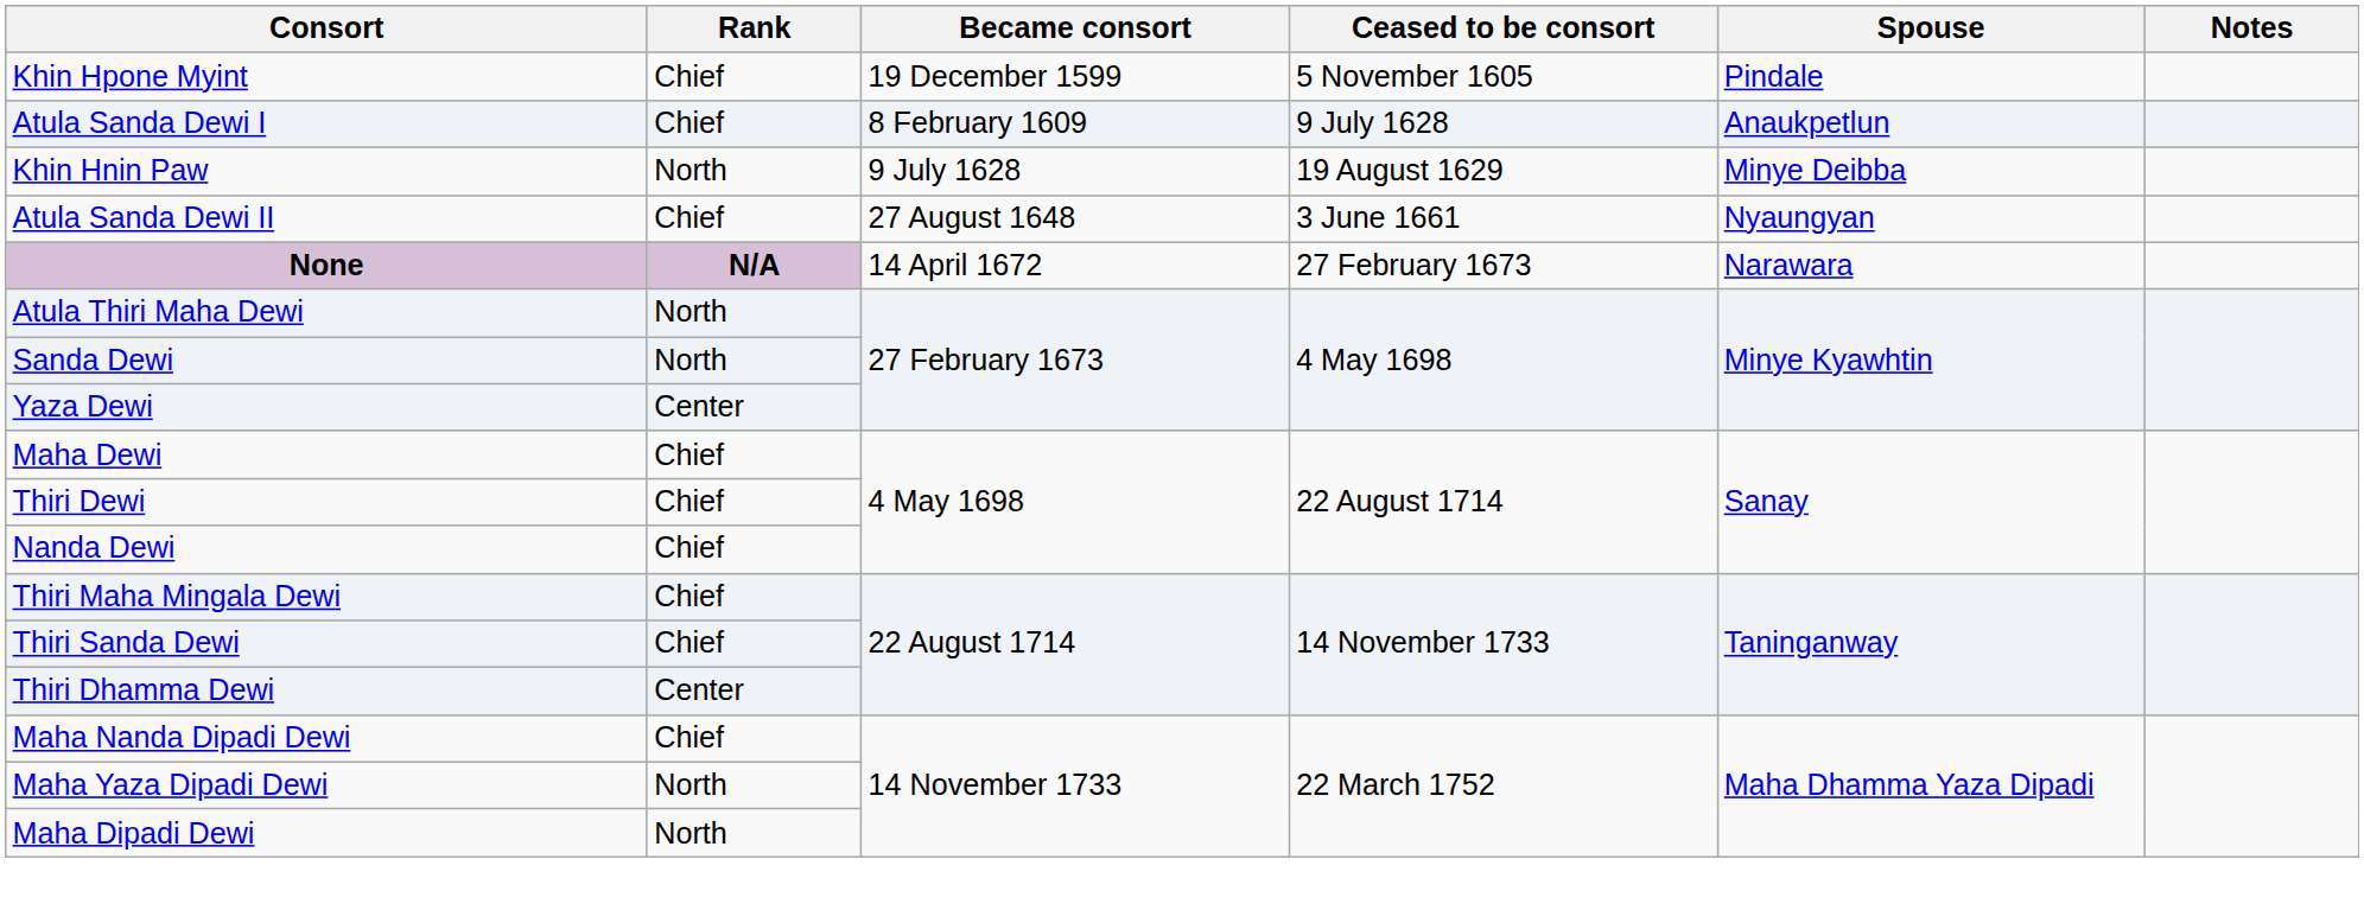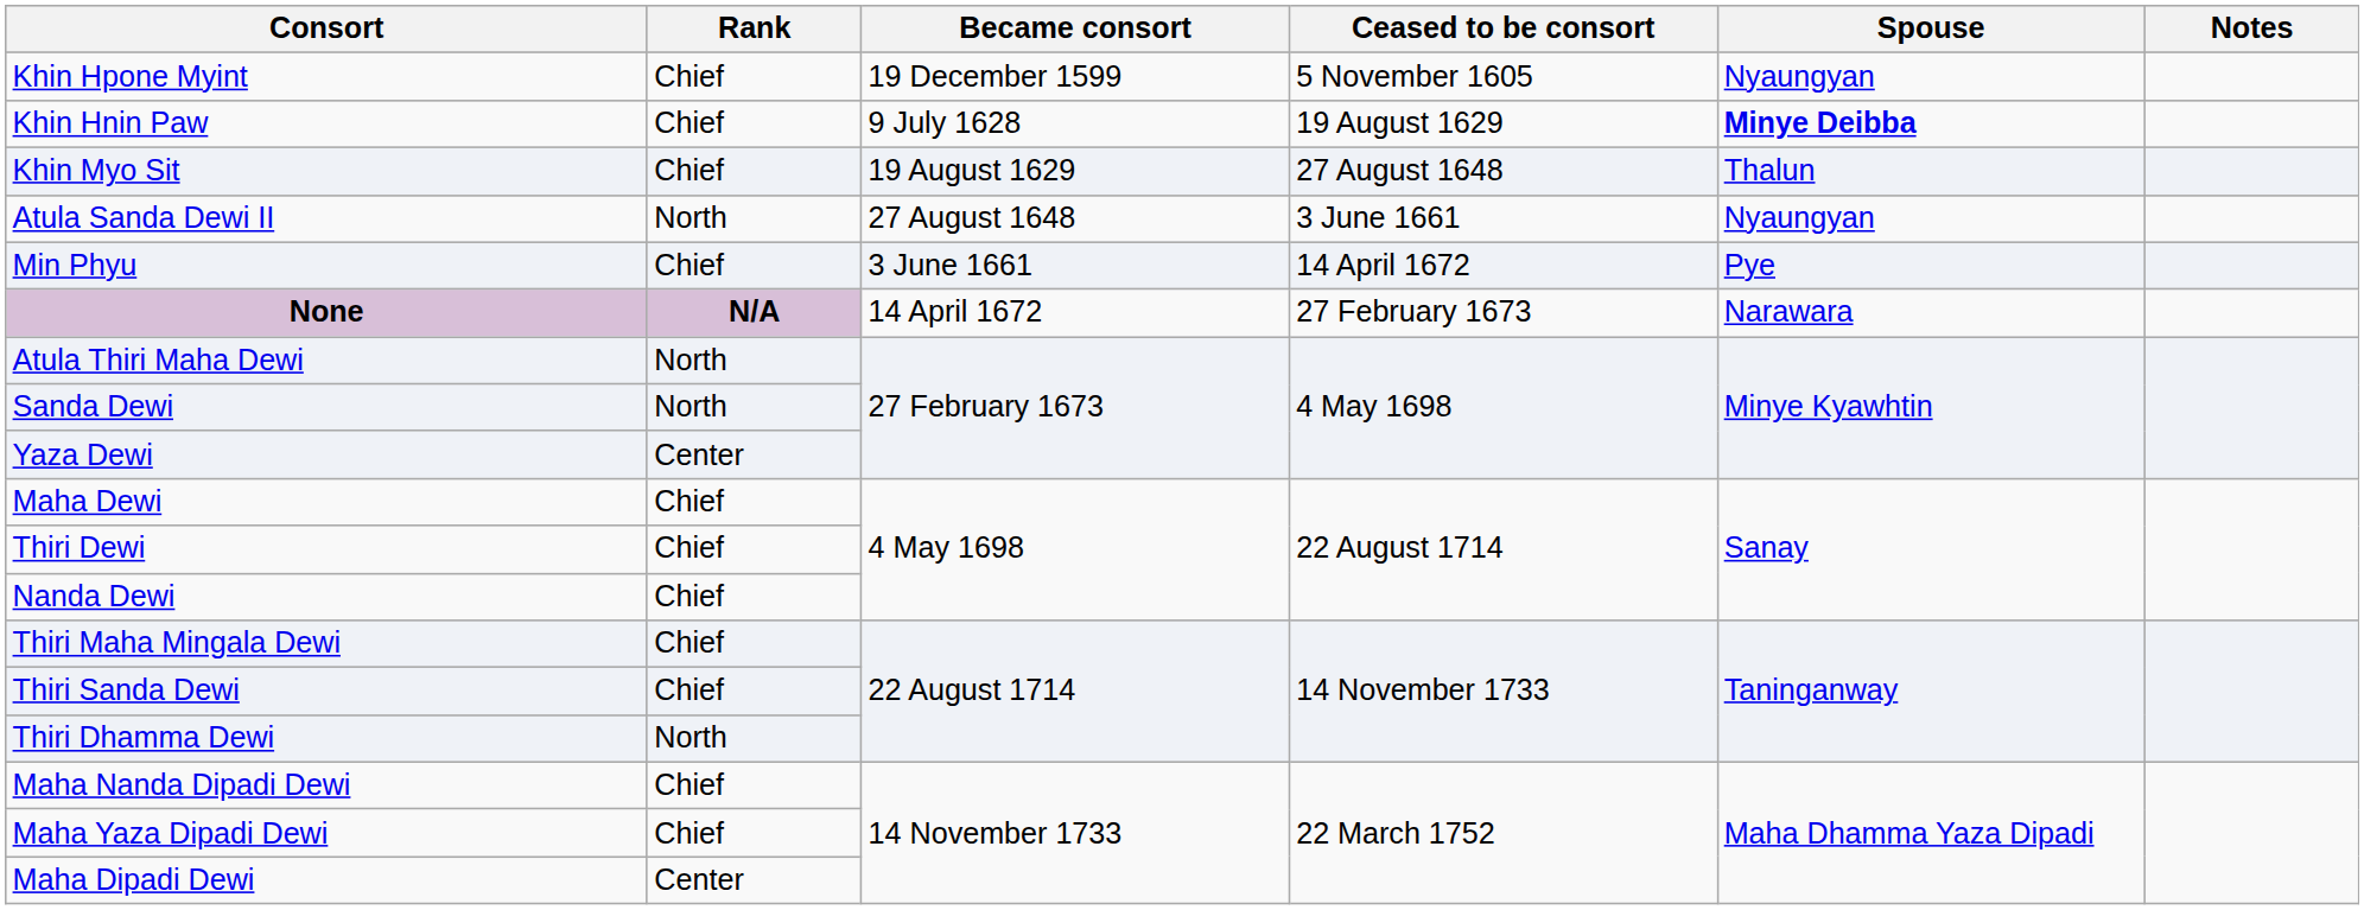 <table width=100% class="wikitable">
 <tr>
 <th width=15%>Consort</th>
 <th width=5%>Rank</th>
 <th width=10%>Became consort</th>
 <th width=10%>Ceased to be consort</th>
 <th width=10%>Spouse</th>
 <th width=5%>Notes</th>
 </tr>
 <tr>
 <td><a href='#'>Khin Hpone Myint</a></td>
 <td>Chief</td>
 <td>19 December 1599</td>
 <td>5 November 1605</td>
-<td><a href='#'>Pindale</a></td>
+<td><a href='#'>Nyaungyan</a></td>
 <td></td>
 </tr>
 <tr>
-<td style="background:#eff2f7"><a href='#'>Atula Sanda Dewi I</a></td>
+<td><a href='#'>Khin Hnin Paw</a></td>
+<td>Chief</td>
+<td>9 July 1628</td>
+<td>19 August 1629</td>
+<td><strong><a href='#'>Minye Deibba</a></strong></td>
+<td></td>
+</tr>
+<tr>
+<td style="background:#eff2f7"><a href='#'>Khin Myo Sit</a></td>
 <td style="background:#eff2f7">Chief</td>
-<td style="background:#eff2f7">8 February 1609</td>
-<td style="background:#eff2f7">9 July 1628</td>
-<td style="background:#eff2f7"><a href='#'>Anaukpetlun</a></td>
+<td style="background:#eff2f7">19 August 1629</td>
+<td style="background:#eff2f7">27 August 1648</td>
+<td style="background:#eff2f7"><a href='#'>Thalun</a></td>
 <td style="background:#eff2f7"></td>
 </tr>
 <tr>
-<td><a href='#'>Khin Hnin Paw</a></td>
+<td><a href='#'>Atula Sanda Dewi II</a></td>
 <td>North</td>
-<td>9 July 1628</td>
-<td>19 August 1629</td>
-<td><a href='#'>Minye Deibba</a></td>
-<td></td>
-</tr>
-<tr>
-<td><a href='#'>Atula Sanda Dewi II</a></td>
-<td>Chief</td>
 <td>27 August 1648</td>
 <td>3 June 1661</td>
 <td><a href='#'>Nyaungyan</a></td>
 <td></td>
+</tr>
+<tr>
+<td style="background:#eff2f7"><a href='#'>Min Phyu</a></td>
+<td style="background:#eff2f7">Chief</td>
+<td style="background:#eff2f7">3 June 1661</td>
+<td style="background:#eff2f7">14 April 1672</td>
+<td style="background:#eff2f7"><a href='#'>Pye</a></td>
+<td style="background:#eff2f7"></td>
 </tr>
 <tr>
 <th style="background-color:#D8BFD8">None</th>
 <th style="background-color:#D8BFD8">N/A</th>
 <td>14 April 1672</td>
 <td>27 February 1673</td>
 <td><a href='#'>Narawara</a></td>
 <td></td>
 </tr>
 <tr>
 <td style="background:#eff2f7"><a href='#'>Atula Thiri Maha Dewi</a></td>
 <td style="background:#eff2f7">North</td>
 <td style="background:#eff2f7"  rowspan="3">27 February 1673</td>
 <td style="background:#eff2f7" rowspan="3">4 May 1698</td>
 <td style="background:#eff2f7"  rowspan="3"><a href='#'>Minye Kyawhtin</a></td>
 <td style="background:#eff2f7" rowspan="3"></td>
 </tr>
 <tr>
 <td style="background:#eff2f7"><a href='#'>Sanda Dewi</a></td>
 <td style="background:#eff2f7">North</td>
 </tr>
 <tr>
 <td style="background:#eff2f7"><a href='#'>Yaza Dewi</a></td>
 <td style="background:#eff2f7">Center</td>
 </tr>
 <tr>
 <td><a href='#'>Maha Dewi</a></td>
 <td>Chief</td>
 <td rowspan="3">4 May 1698</td>
 <td rowspan="3">22 August 1714</td>
 <td rowspan="3"><a href='#'>Sanay</a></td>
 <td rowspan="3"></td>
 </tr>
 <tr>
 <td><a href='#'>Thiri Dewi</a></td>
 <td>Chief</td>
 </tr>
 <tr>
 <td><a href='#'>Nanda Dewi</a></td>
 <td>Chief</td>
 </tr>
 <tr>
 <td style="background:#eff2f7"><a href='#'>Thiri Maha Mingala Dewi</a></td>
 <td style="background:#eff2f7">Chief</td>
 <td style="background:#eff2f7"  rowspan="3">22 August 1714</td>
 <td style="background:#eff2f7" rowspan="3">14 November 1733</td>
 <td style="background:#eff2f7"  rowspan="3"><a href='#'>Taninganway</a></td>
 <td style="background:#eff2f7"  rowspan="3"></td>
 </tr>
 <tr>
 <td style="background:#eff2f7"><a href='#'>Thiri Sanda Dewi</a></td>
 <td style="background:#eff2f7">Chief</td>
 </tr>
 <tr>
 <td style="background:#eff2f7"><a href='#'>Thiri Dhamma Dewi</a></td>
-<td style="background:#eff2f7">Center</td>
+<td style="background:#eff2f7">North</td>
 </tr>
 <tr>
 <td><a href='#'>Maha Nanda Dipadi Dewi</a></td>
 <td>Chief</td>
 <td rowspan="3">14 November 1733</td>
 <td rowspan="3">22 March 1752</td>
 <td rowspan="3"><a href='#'>Maha Dhamma Yaza Dipadi</a></td>
 <td rowspan="3"></td>
 </tr>
 <tr>
 <td><a href='#'>Maha Yaza Dipadi Dewi</a></td>
-<td>North</td>
+<td>Chief</td>
 </tr>
 <tr>
 <td><a href='#'>Maha Dipadi Dewi</a></td>
-<td>North</td>
+<td>Center</td>
 </tr>
 </table>
